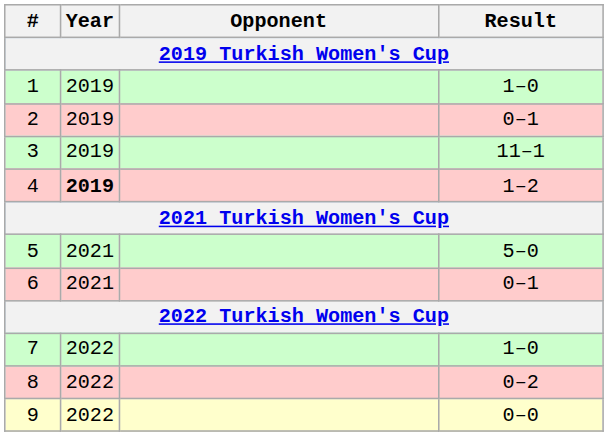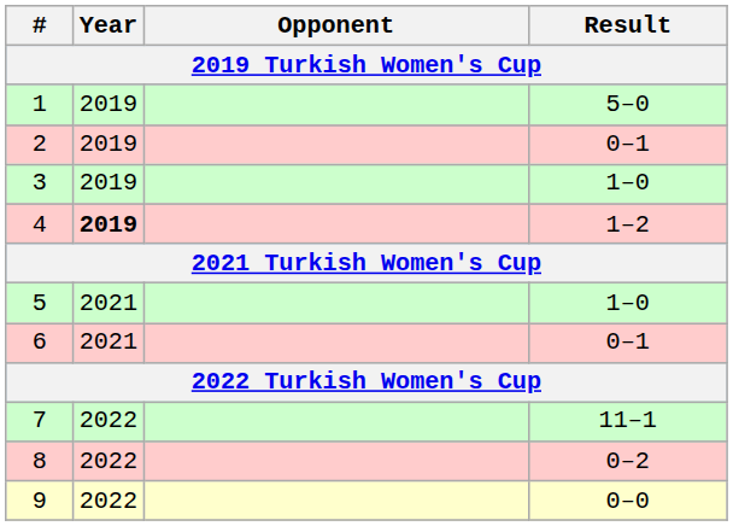 <table class="wikitable">
 <tr>
 <th width=30>#</th>
 <th width=30>Year</th>
 <th width=200>Opponent</th>
 <th width=100>Result</th>
 </tr>
 <tr style="background:#9acdff;">
 <th colspan=4><a href='#'>2019 Turkish Women's Cup</a></th>
 </tr>
 <tr bgcolor=#CCFFCC>
 <td align=center>1</td>
 <td align=center>2019</td>
 <td></td>
-<td align=center>1–0</td>
+<td align=center>5–0</td>
 </tr>
 <tr bgcolor=#FFCCCC>
 <td align=center>2</td>
 <td align=center>2019</td>
 <td></td>
 <td align=center>0–1</td>
 </tr>
 <tr bgcolor=#CCFFCC>
 <td align=center>3</td>
 <td align=center>2019</td>
 <td></td>
-<td align=center>11–1</td>
+<td align=center>1–0</td>
 </tr>
 <tr bgcolor=#FFCCCC>
 <td align=center>4</td>
 <td align=center><strong>2019</strong></td>
 <td></td>
 <td align=center>1–2</td>
 </tr>
 <tr style="background:#9acdff;">
 <th colspan=4><a href='#'>2021 Turkish Women's Cup</a></th>
 </tr>
 <tr bgcolor=#CCFFCC>
 <td align=center>5</td>
 <td align=center>2021</td>
 <td></td>
-<td align=center>5–0</td>
+<td align=center>1–0</td>
 </tr>
 <tr bgcolor=#FFCCCC>
 <td align=center>6</td>
 <td align=center>2021</td>
 <td></td>
 <td align=center>0–1</td>
 </tr>
 <tr style="background:#9acdff;">
 <th colspan=4><a href='#'>2022 Turkish Women's Cup</a></th>
 </tr>
 <tr bgcolor=#CCFFCC>
 <td align=center>7</td>
 <td align=center>2022</td>
 <td></td>
-<td align=center>1–0</td>
+<td align=center>11–1</td>
 </tr>
 <tr bgcolor=#FFCCCC>
 <td align=center>8</td>
 <td align=center>2022</td>
 <td></td>
 <td align=center>0–2</td>
 </tr>
 <tr bgcolor=#FFFFCC>
 <td align=center>9</td>
 <td align=center>2022</td>
 <td></td>
 <td align=center>0–0</td>
 </tr>
 </table>
